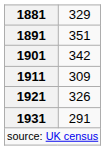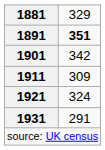 <table class="wikitable" align="right" style=font-size:85%;margin-left:10px;>
 <tr>
 <th align="center">1881</th>
 <td align="center">329</td>
 </tr>
 <tr>
 <th align="center">1891</th>
-<td align="center">351</td>
+<td align="center"><strong>351</strong></td>
 </tr>
 <tr>
 <th align="center">1901</th>
 <td align="center">342</td>
 </tr>
 <tr>
 <th align="center">1911</th>
 <td align="center">309</td>
 </tr>
 <tr>
 <th align="center">1921</th>
-<td align="center">326</td>
+<td align="center">324</td>
 </tr>
 <tr>
 <th align="center">1931</th>
 <td align="center">291</td>
 </tr>
 <tr>
 <td style="font-size:smaller" colspan=2 align=center>source: <a href='#'>UK census</a></td>
 </tr>
 </table>
